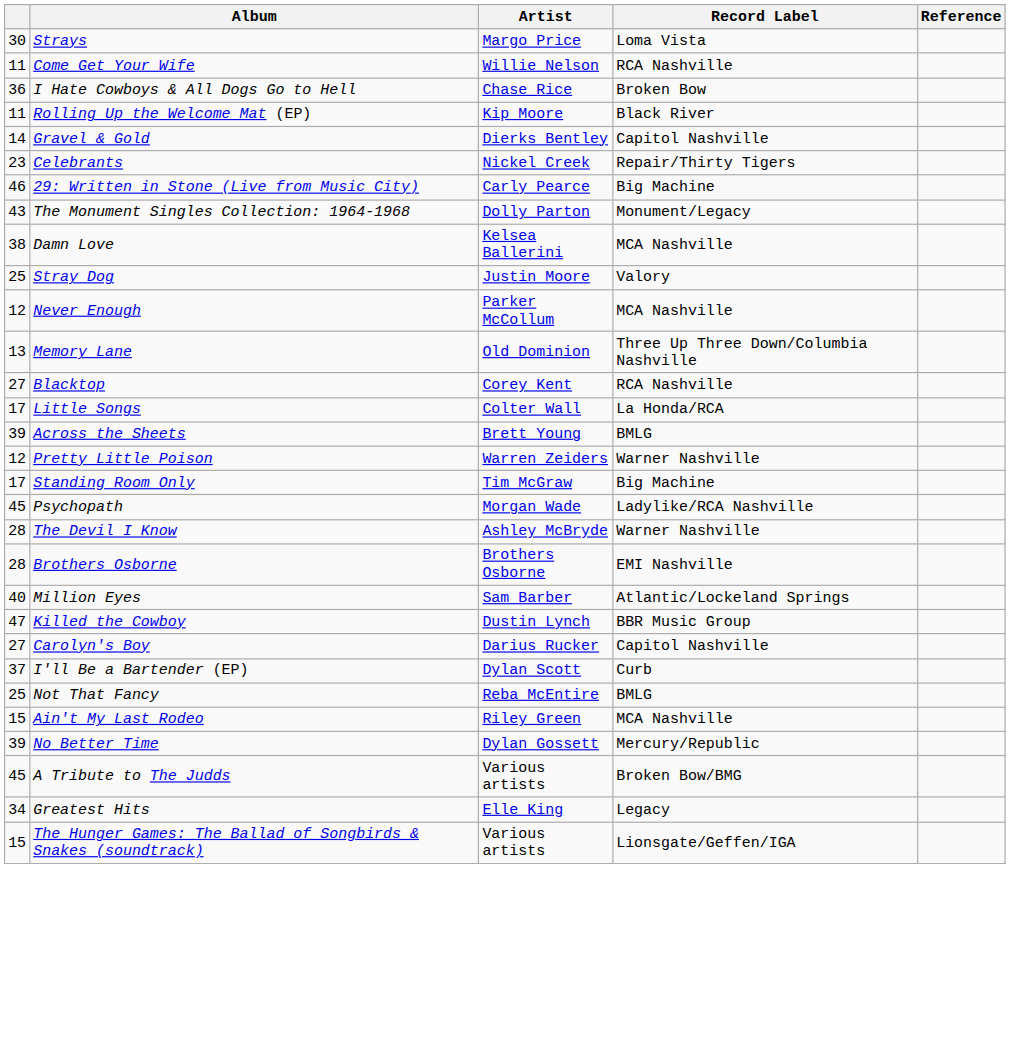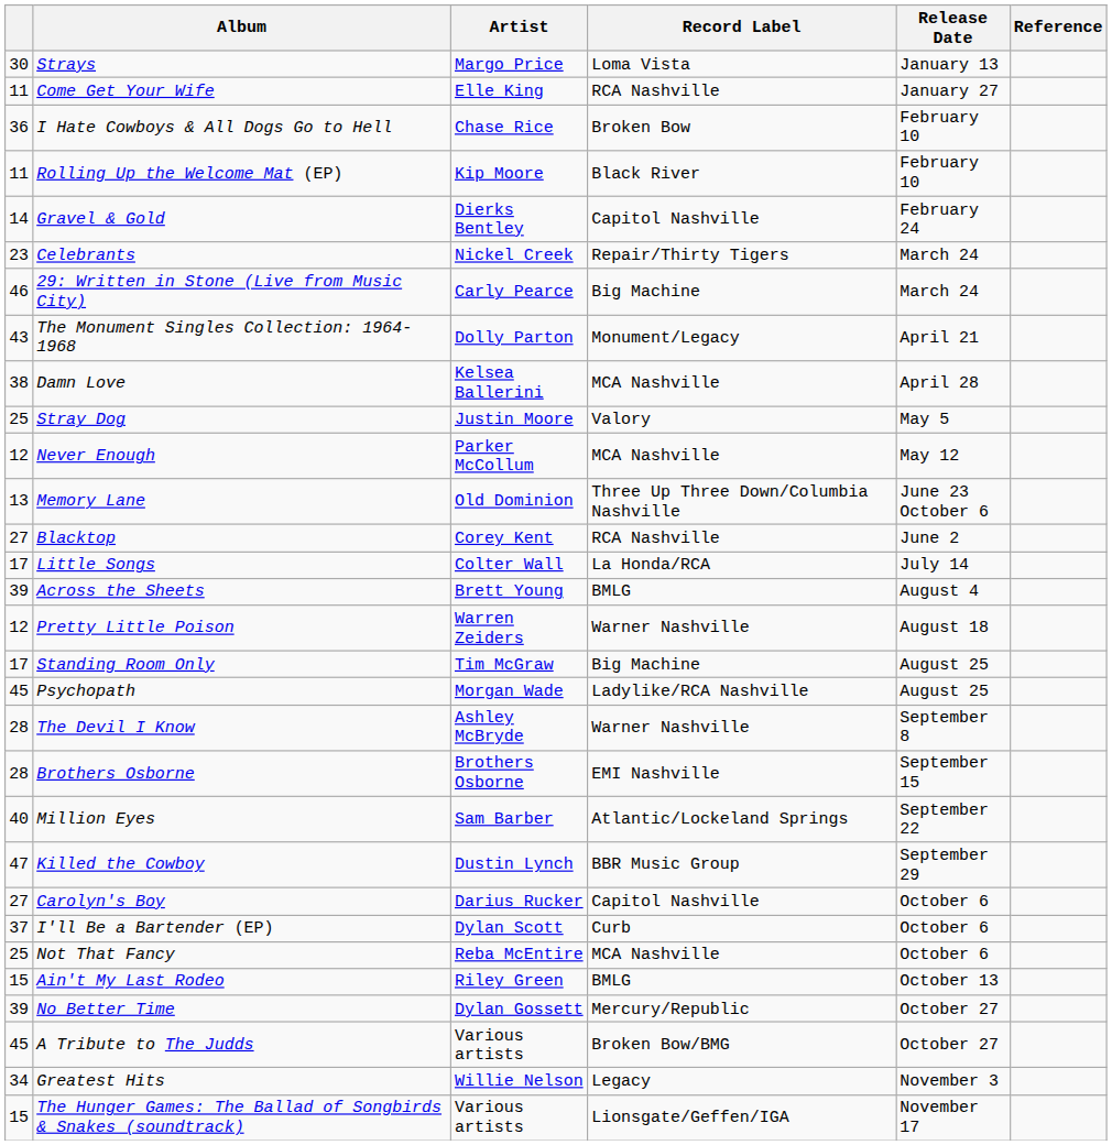 <table class="wikitable sortable">
 <tr>
 <th></th>
 <th>Album</th>
 <th>Artist</th>
 <th>Record Label</th>
+<th>Release Date</th>
 <th>Reference</th>
 </tr>
 <tr>
 <td style="text-align:center;">30</td>
 <td><em><a href='#'>Strays</a></em></td>
 <td><a href='#'>Margo Price</a></td>
 <td>Loma Vista</td>
+<td>January 13</td>
 <td></td>
 </tr>
 <tr>
 <td style="text-align:center;">11</td>
 <td><em><a href='#'>Come Get Your Wife</a></em></td>
-<td><a href='#'>Willie Nelson</a></td>
+<td><a href='#'>Elle King</a></td>
 <td>RCA Nashville</td>
+<td>January 27</td>
 <td></td>
 </tr>
 <tr>
 <td style="text-align:center;">36</td>
 <td><em>I Hate Cowboys & All Dogs Go to Hell</em></td>
 <td><a href='#'>Chase Rice</a></td>
 <td>Broken Bow</td>
+<td>February 10</td>
 <td></td>
 </tr>
 <tr>
 <td style="text-align:center;">11</td>
 <td><em><a href='#'>Rolling Up the Welcome Mat</a></em> (EP)</td>
 <td><a href='#'>Kip Moore</a></td>
 <td>Black River</td>
+<td>February 10</td>
 <td></td>
 </tr>
 <tr>
 <td style="text-align:center;">14</td>
 <td><em><a href='#'>Gravel & Gold</a></em></td>
 <td><a href='#'>Dierks Bentley</a></td>
 <td>Capitol Nashville</td>
+<td>February 24</td>
 <td></td>
 </tr>
 <tr>
 <td style="text-align:center;">23</td>
 <td><em><a href='#'>Celebrants</a></em></td>
 <td><a href='#'>Nickel Creek</a></td>
 <td>Repair/Thirty Tigers</td>
+<td>March 24</td>
 <td></td>
 </tr>
 <tr>
 <td style="text-align:center;">46</td>
 <td><em><a href='#'>29: Written in Stone (Live from Music City)</a></em></td>
 <td><a href='#'>Carly Pearce</a></td>
 <td>Big Machine</td>
+<td>March 24</td>
 <td></td>
 </tr>
 <tr>
 <td style="text-align:center;">43</td>
 <td><em>The Monument Singles Collection: 1964-1968</em></td>
 <td><a href='#'>Dolly Parton</a></td>
 <td>Monument/Legacy</td>
+<td>April 21</td>
 <td></td>
 </tr>
 <tr>
 <td style="text-align:center;">38</td>
 <td><em>Damn Love</em></td>
 <td><a href='#'>Kelsea Ballerini</a></td>
 <td>MCA Nashville</td>
+<td>April 28</td>
 <td></td>
 </tr>
 <tr>
 <td style="text-align:center;">25</td>
 <td><em><a href='#'>Stray Dog</a></em></td>
 <td><a href='#'>Justin Moore</a></td>
 <td>Valory</td>
+<td>May 5</td>
 <td></td>
 </tr>
 <tr>
 <td style="text-align:center;">12</td>
 <td><em><a href='#'>Never Enough</a></em></td>
 <td><a href='#'>Parker McCollum</a></td>
 <td>MCA Nashville</td>
+<td>May 12</td>
 <td></td>
 </tr>
 <tr>
 <td style="text-align:center;">13</td>
 <td><em><a href='#'>Memory Lane</a></em></td>
 <td><a href='#'>Old Dominion</a></td>
 <td>Three Up Three Down/Columbia Nashville</td>
+<td>June 23 <br>October 6 </td>
 <td></td>
 </tr>
 <tr>
 <td style="text-align:center;">27</td>
 <td><em><a href='#'>Blacktop</a></em></td>
 <td><a href='#'>Corey Kent</a></td>
 <td>RCA Nashville</td>
+<td>June 2</td>
 <td></td>
 </tr>
 <tr>
 <td style="text-align:center;">17</td>
 <td><em><a href='#'>Little Songs</a></em></td>
 <td><a href='#'>Colter Wall</a></td>
 <td>La Honda/RCA</td>
+<td>July 14</td>
 <td></td>
 </tr>
 <tr>
 <td style="text-align:center;">39</td>
 <td><em><a href='#'>Across the Sheets</a></em></td>
 <td><a href='#'>Brett Young</a></td>
 <td>BMLG</td>
+<td>August 4</td>
 <td></td>
 </tr>
 <tr>
 <td style="text-align:center;">12</td>
 <td><em><a href='#'>Pretty Little Poison</a></em></td>
 <td><a href='#'>Warren Zeiders</a></td>
 <td>Warner Nashville</td>
+<td>August 18</td>
 <td></td>
 </tr>
 <tr>
 <td style="text-align:center;">17</td>
 <td><em><a href='#'>Standing Room Only</a></em></td>
 <td><a href='#'>Tim McGraw</a></td>
 <td>Big Machine</td>
+<td>August 25</td>
 <td></td>
 </tr>
 <tr>
 <td style="text-align:center;">45</td>
 <td><em>Psychopath</em></td>
 <td><a href='#'>Morgan Wade</a></td>
 <td>Ladylike/RCA Nashville</td>
+<td>August 25</td>
 <td></td>
 </tr>
 <tr>
 <td style="text-align:center;">28</td>
 <td><em><a href='#'>The Devil I Know</a></em></td>
 <td><a href='#'>Ashley McBryde</a></td>
 <td>Warner Nashville</td>
+<td>September 8</td>
 <td></td>
 </tr>
 <tr>
 <td style="text-align:center;">28</td>
 <td><em><a href='#'>Brothers Osborne</a></em></td>
 <td><a href='#'>Brothers Osborne</a></td>
 <td>EMI Nashville</td>
+<td>September 15</td>
 <td></td>
 </tr>
 <tr>
 <td style="text-align:center;">40</td>
 <td><em>Million Eyes</em></td>
 <td><a href='#'>Sam Barber</a></td>
 <td>Atlantic/Lockeland Springs</td>
+<td>September 22</td>
 <td></td>
 </tr>
 <tr>
 <td style="text-align:center;">47</td>
 <td><em><a href='#'>Killed the Cowboy</a></em></td>
 <td><a href='#'>Dustin Lynch</a></td>
 <td>BBR Music Group</td>
+<td>September 29</td>
 <td></td>
 </tr>
 <tr>
 <td style="text-align:center;">27</td>
 <td><em><a href='#'>Carolyn's Boy</a></em></td>
 <td><a href='#'>Darius Rucker</a></td>
 <td>Capitol Nashville</td>
+<td>October 6</td>
 <td></td>
 </tr>
 <tr>
 <td style="text-align:center;">37</td>
 <td><em>I'll Be a Bartender</em> (EP)</td>
 <td><a href='#'>Dylan Scott</a></td>
 <td>Curb</td>
+<td>October 6</td>
 <td></td>
 </tr>
 <tr>
 <td style="text-align:center;">25</td>
 <td><em>Not That Fancy</em></td>
 <td><a href='#'>Reba McEntire</a></td>
-<td>BMLG</td>
+<td>MCA Nashville</td>
+<td>October 6</td>
 <td></td>
 </tr>
 <tr>
 <td style="text-align:center;">15</td>
 <td><em><a href='#'>Ain't My Last Rodeo</a></em></td>
 <td><a href='#'>Riley Green</a></td>
-<td>MCA Nashville</td>
+<td>BMLG</td>
+<td>October 13</td>
 <td></td>
 </tr>
 <tr>
 <td style="text-align:center;">39</td>
 <td><em><a href='#'>No Better Time</a></em></td>
 <td><a href='#'>Dylan Gossett</a></td>
 <td>Mercury/Republic</td>
+<td>October 27</td>
 <td></td>
 </tr>
 <tr>
 <td style="text-align:center;">45</td>
 <td><em>A Tribute to <a href='#'>The Judds</a></em></td>
 <td>Various artists</td>
 <td>Broken Bow/BMG</td>
+<td>October 27</td>
 <td></td>
 </tr>
 <tr>
 <td style="text-align:center;">34</td>
 <td><em>Greatest Hits</em></td>
-<td><a href='#'>Elle King</a></td>
+<td><a href='#'>Willie Nelson</a></td>
 <td>Legacy</td>
+<td>November 3</td>
 <td></td>
 </tr>
 <tr>
 <td style="text-align:center;">15</td>
 <td><em><a href='#'>The Hunger Games: The Ballad of Songbirds & Snakes (soundtrack)</a></em></td>
 <td>Various artists</td>
 <td>Lionsgate/Geffen/IGA</td>
+<td>November 17</td>
 <td></td>
 </tr>
 </table>
